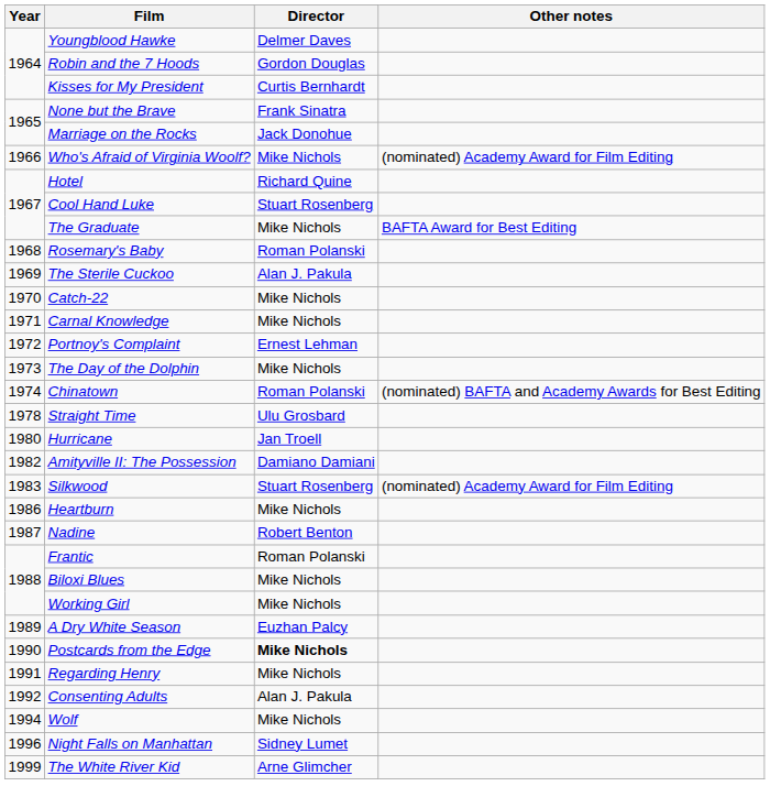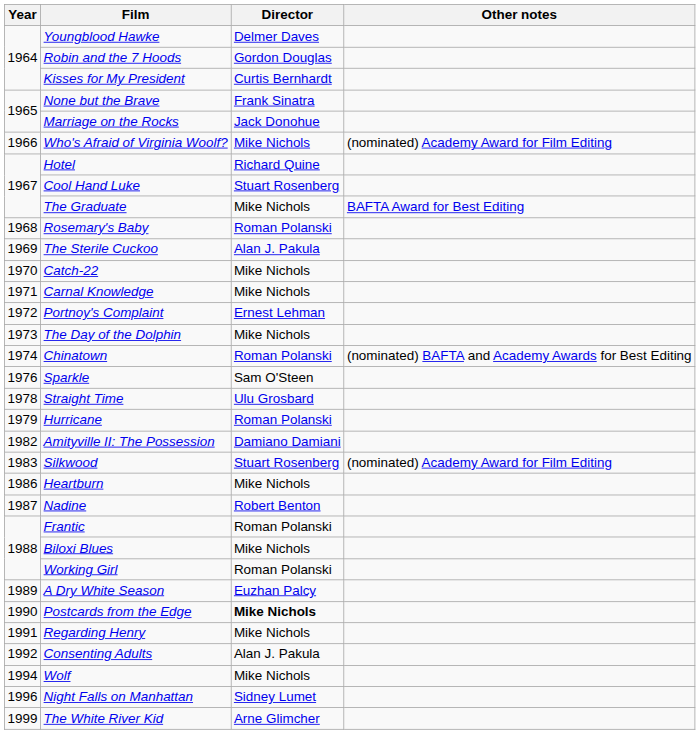 <table class="wikitable">
 <tr>
 <th>Year</th>
 <th>Film</th>
 <th>Director</th>
 <th>Other notes</th>
 </tr>
 <tr>
 <td rowspan= 3>1964</td>
 <td><em><a href='#'>Youngblood Hawke</a></em></td>
 <td><a href='#'>Delmer Daves</a></td>
 <td></td>
 </tr>
 <tr>
 <td><em><a href='#'>Robin and the 7 Hoods</a></em></td>
 <td><a href='#'>Gordon Douglas</a></td>
 <td></td>
 </tr>
 <tr>
 <td><em><a href='#'>Kisses for My President</a></em></td>
 <td><a href='#'>Curtis Bernhardt</a></td>
 <td></td>
 </tr>
 <tr>
 <td rowspan= 2>1965</td>
 <td><em><a href='#'>None but the Brave</a></em></td>
 <td><a href='#'>Frank Sinatra</a></td>
 <td></td>
 </tr>
 <tr>
 <td><em><a href='#'>Marriage on the Rocks</a></em></td>
 <td><a href='#'>Jack Donohue</a></td>
 <td></td>
 </tr>
 <tr>
 <td rowspan= 1>1966</td>
 <td><em><a href='#'>Who's Afraid of Virginia Woolf?</a></em></td>
 <td><a href='#'>Mike Nichols</a></td>
 <td>(nominated) <a href='#'>Academy Award for Film Editing</a></td>
 </tr>
 <tr>
 <td rowspan= 3>1967</td>
 <td><em><a href='#'>Hotel</a></em></td>
 <td><a href='#'>Richard Quine</a></td>
 <td></td>
 </tr>
 <tr>
 <td><em><a href='#'>Cool Hand Luke</a></em></td>
 <td><a href='#'>Stuart Rosenberg</a></td>
 <td></td>
 </tr>
 <tr>
 <td><em><a href='#'>The Graduate</a></em></td>
 <td>Mike Nichols</td>
 <td><a href='#'>BAFTA Award for Best Editing</a></td>
 </tr>
 <tr>
 <td rowspan= 1>1968</td>
 <td><em><a href='#'>Rosemary's Baby</a></em></td>
 <td><a href='#'>Roman Polanski</a></td>
 <td></td>
 </tr>
 <tr>
 <td rowspan= 1>1969</td>
 <td><em><a href='#'>The Sterile Cuckoo</a></em></td>
 <td><a href='#'>Alan J. Pakula</a></td>
 <td></td>
 </tr>
 <tr>
 <td rowspan= 1>1970</td>
 <td><em><a href='#'>Catch-22</a></em></td>
 <td>Mike Nichols</td>
 <td></td>
 </tr>
 <tr>
 <td rowspan= 1>1971</td>
 <td><em><a href='#'>Carnal Knowledge</a></em></td>
 <td>Mike Nichols</td>
 <td></td>
 </tr>
 <tr>
 <td rowspan= 1>1972</td>
 <td><em><a href='#'>Portnoy's Complaint</a></em></td>
 <td><a href='#'>Ernest Lehman</a></td>
 <td></td>
 </tr>
 <tr>
 <td rowspan= 1>1973</td>
 <td><em><a href='#'>The Day of the Dolphin</a></em></td>
 <td>Mike Nichols</td>
 <td></td>
 </tr>
 <tr>
 <td rowspan= 1>1974</td>
 <td><em><a href='#'>Chinatown</a></em></td>
 <td><a href='#'>Roman Polanski</a></td>
 <td>(nominated) <a href='#'>BAFTA</a> and <a href='#'>Academy Awards</a> for Best Editing</td>
 </tr>
 <tr>
+<td>1976</td>
+<td><em><a href='#'>Sparkle</a></em></td>
+<td>Sam O'Steen</td>
+<td></td>
+</tr>
+<tr>
 <td rowspan= 1>1978</td>
 <td><em><a href='#'>Straight Time</a></em></td>
 <td><a href='#'>Ulu Grosbard</a></td>
 <td></td>
 </tr>
 <tr>
-<td rowspan= 1>1980</td>
+<td rowspan= 1>1979</td>
 <td><em><a href='#'>Hurricane</a></em></td>
-<td><a href='#'>Jan Troell</a></td>
+<td><a href='#'>Roman Polanski</a></td>
 <td></td>
 </tr>
 <tr>
 <td rowspan= 1>1982</td>
 <td><em><a href='#'>Amityville II: The Possession</a></em></td>
 <td><a href='#'>Damiano Damiani</a></td>
 <td></td>
 </tr>
 <tr>
 <td rowspan= 1>1983</td>
 <td><em><a href='#'>Silkwood</a></em></td>
 <td><a href='#'>Stuart Rosenberg</a></td>
 <td>(nominated) <a href='#'>Academy Award for Film Editing</a></td>
 </tr>
 <tr>
 <td rowspan= 1>1986</td>
 <td><em><a href='#'>Heartburn</a></em></td>
 <td>Mike Nichols</td>
 <td></td>
 </tr>
 <tr>
 <td rowspan= 1>1987</td>
 <td><em><a href='#'>Nadine</a></em></td>
 <td><a href='#'>Robert Benton</a></td>
 <td></td>
 </tr>
 <tr>
 <td rowspan= 3>1988</td>
 <td><em><a href='#'>Frantic</a></em></td>
 <td>Roman Polanski</td>
 <td></td>
 </tr>
 <tr>
 <td><em><a href='#'>Biloxi Blues</a></em></td>
 <td>Mike Nichols</td>
 <td></td>
 </tr>
 <tr>
 <td><em><a href='#'>Working Girl</a></em></td>
-<td>Mike Nichols</td>
+<td>Roman Polanski</td>
 <td></td>
 </tr>
 <tr>
 <td rowspan= 1>1989</td>
 <td><em><a href='#'>A Dry White Season</a></em></td>
 <td><a href='#'>Euzhan Palcy</a></td>
 <td></td>
 </tr>
 <tr>
 <td rowspan= 1>1990</td>
 <td><em><a href='#'>Postcards from the Edge</a></em></td>
 <td><strong>Mike Nichols</strong></td>
 <td></td>
 </tr>
 <tr>
 <td rowspan= 1>1991</td>
 <td><em><a href='#'>Regarding Henry</a></em></td>
 <td>Mike Nichols</td>
 <td></td>
 </tr>
 <tr>
 <td rowspan= 1>1992</td>
 <td><em><a href='#'>Consenting Adults</a></em></td>
 <td>Alan J. Pakula</td>
 <td></td>
 </tr>
 <tr>
 <td rowspan= 1>1994</td>
 <td><em><a href='#'>Wolf</a></em></td>
 <td>Mike Nichols</td>
 <td></td>
 </tr>
 <tr>
 <td rowspan= 1>1996</td>
 <td><em><a href='#'>Night Falls on Manhattan</a></em></td>
 <td><a href='#'>Sidney Lumet</a></td>
 <td></td>
 </tr>
 <tr>
 <td rowspan= 1>1999</td>
 <td><em><a href='#'>The White River Kid</a></em></td>
 <td><a href='#'>Arne Glimcher</a></td>
 <td></td>
 </tr>
 </table>
